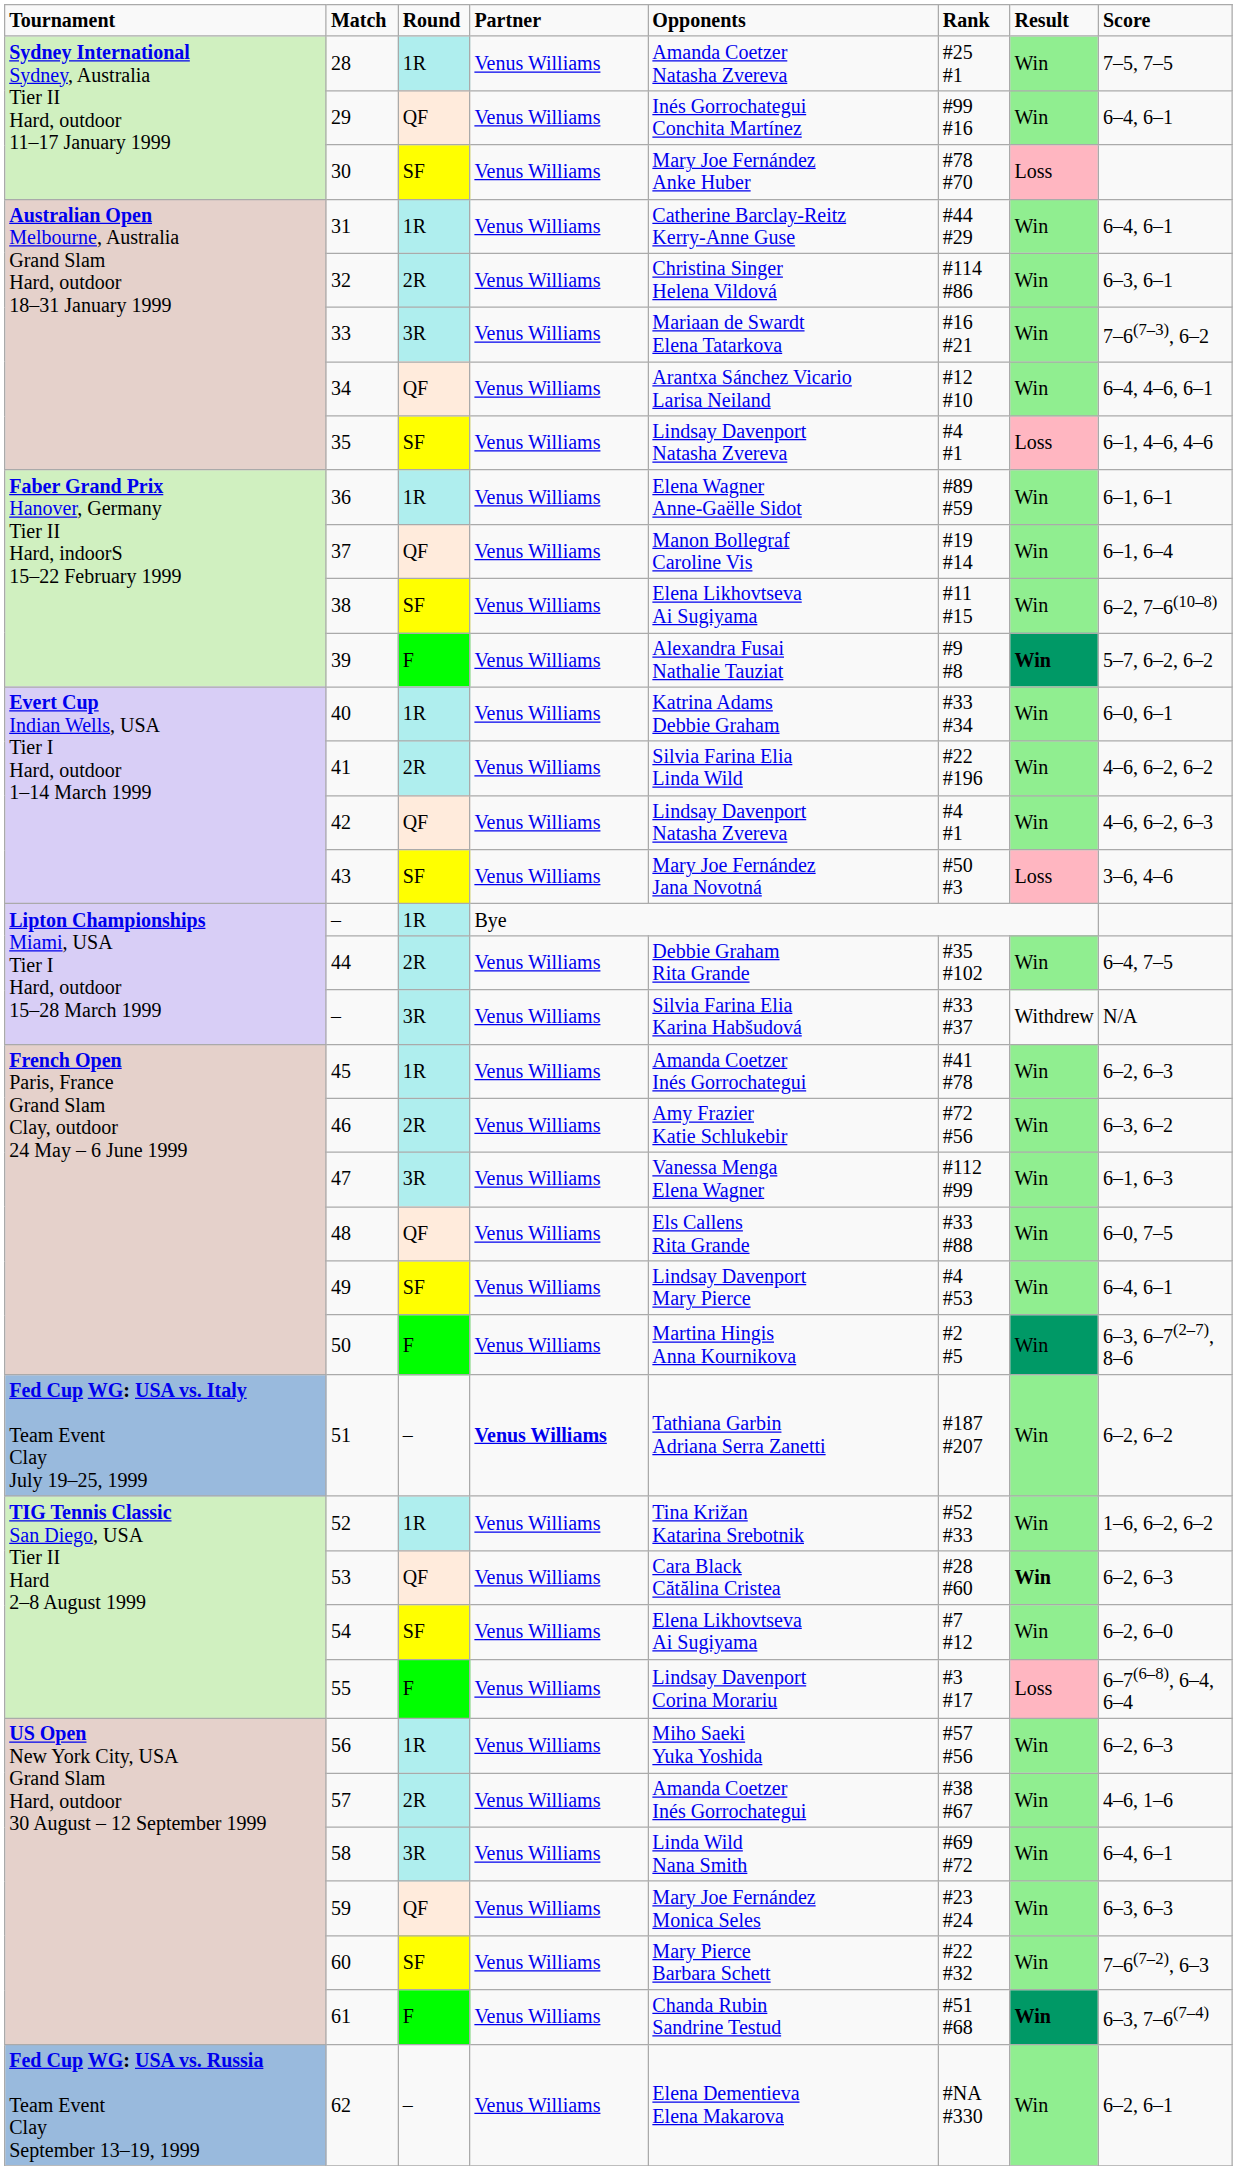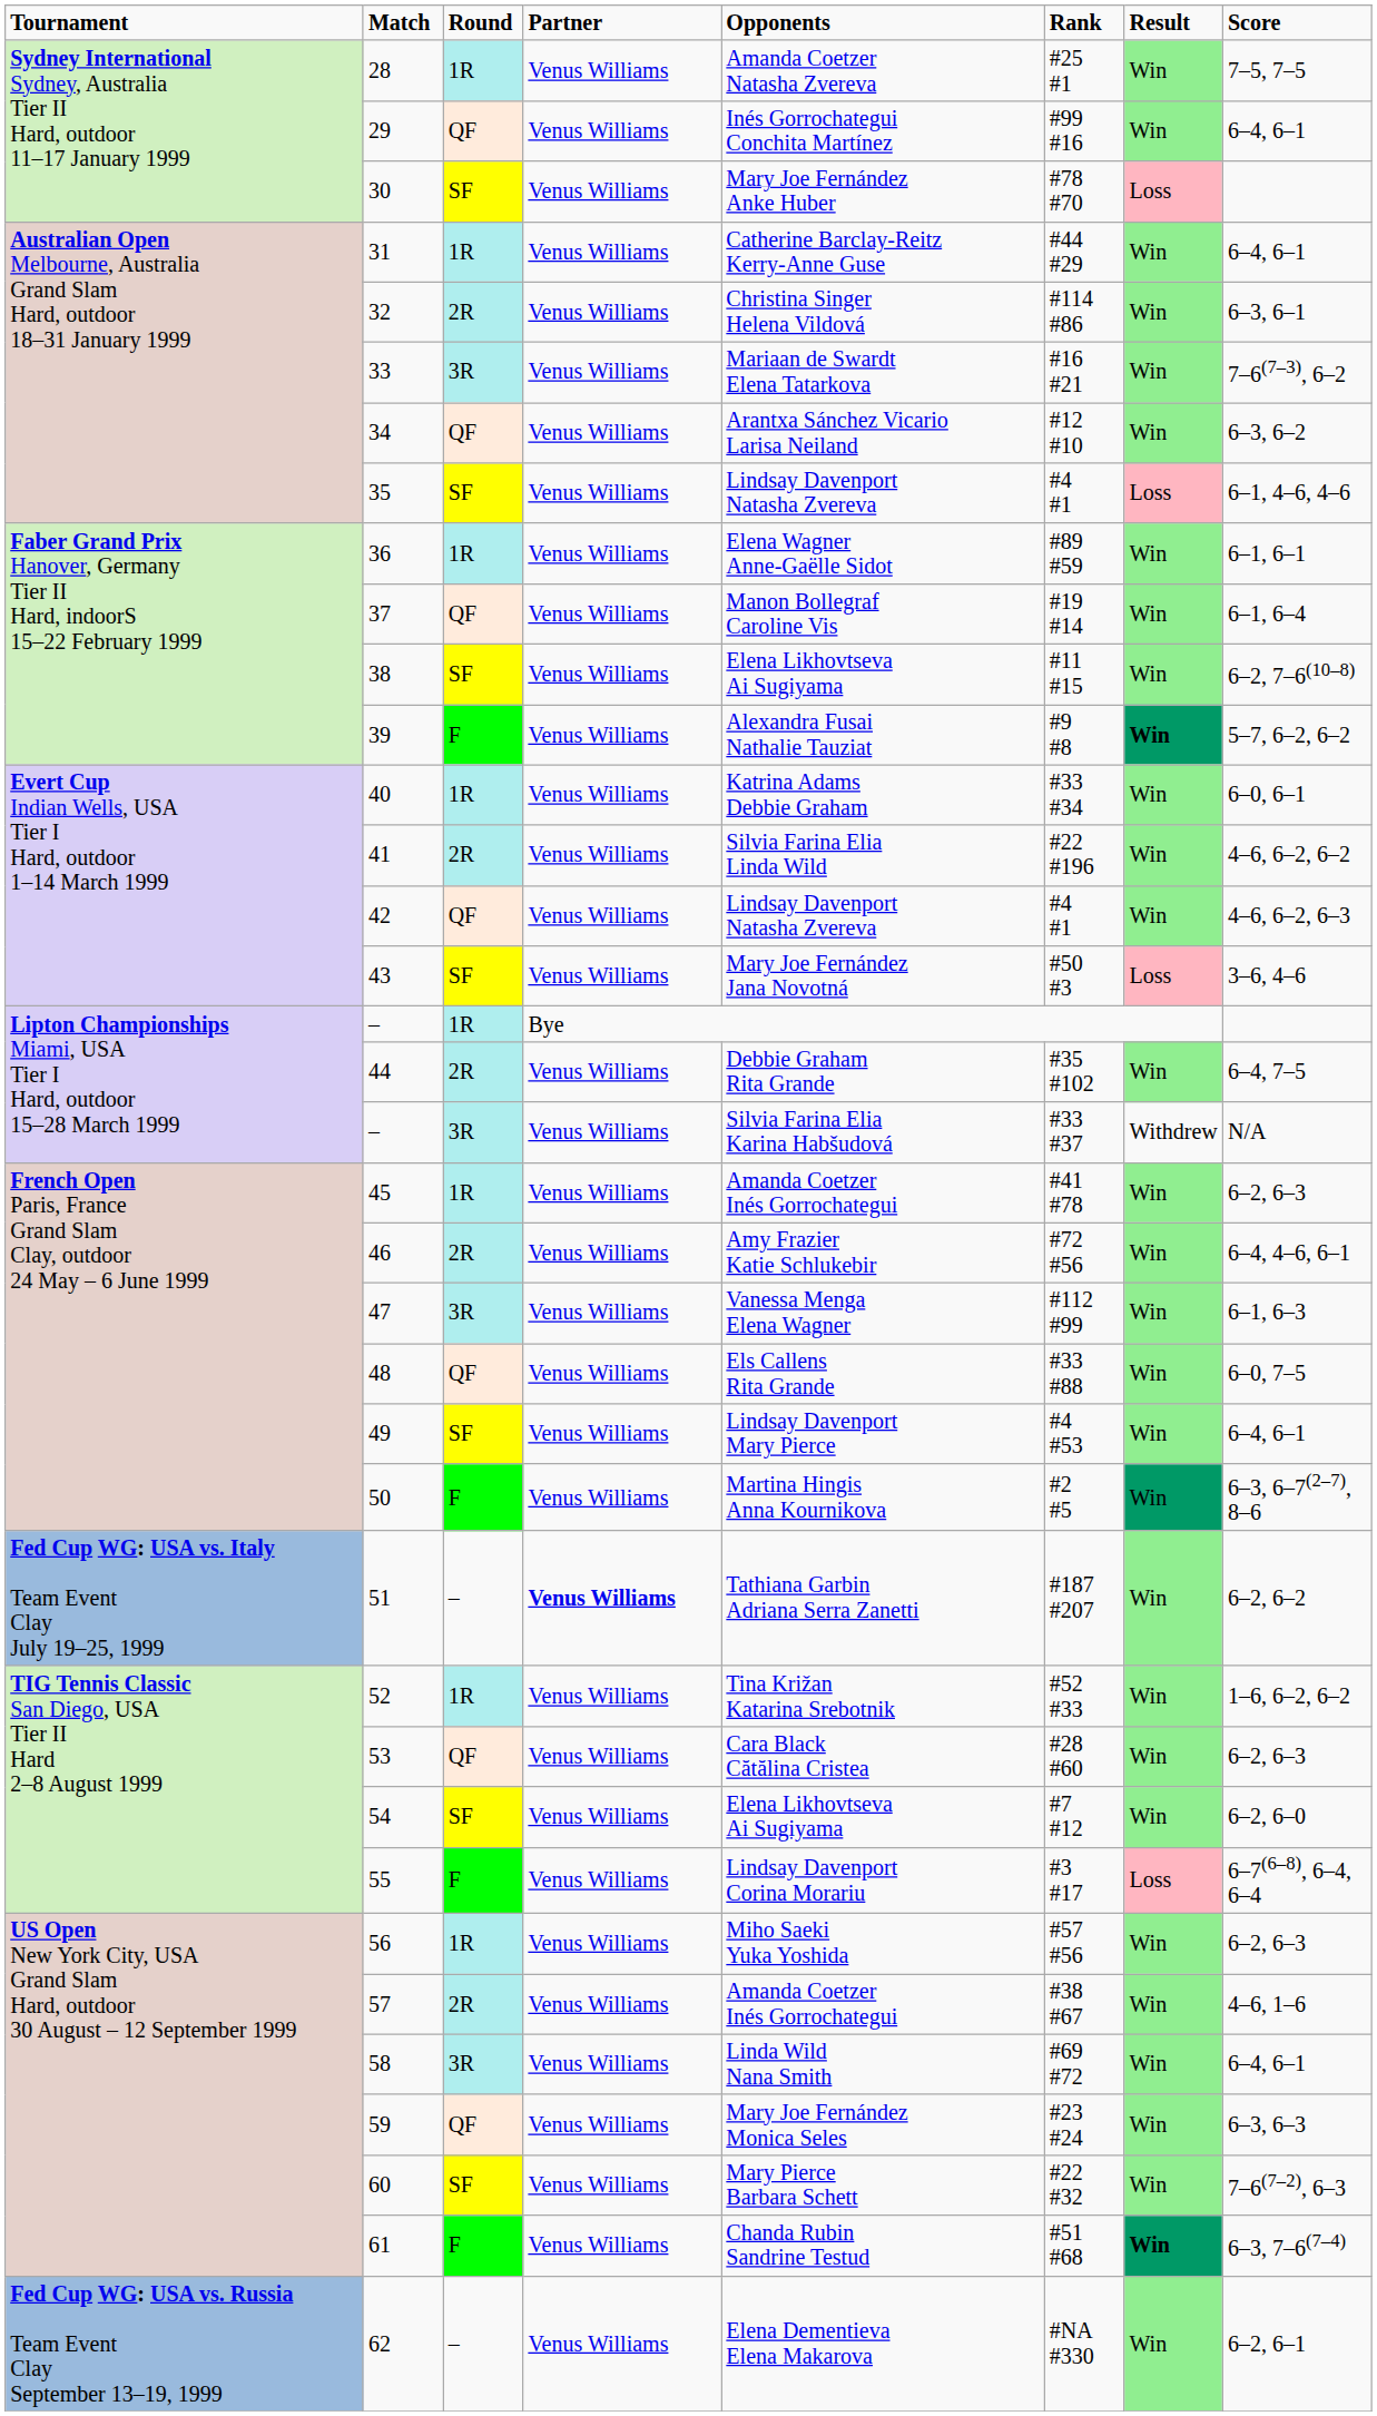 <table class="wikitable">
 <tr style="font-weight:bold">
 <td style="width:250px;">Tournament</td>
 <td style="width:50px;">Match</td>
 <td style="width:50px;">Round</td>
 <td style="width:135px;">Partner</td>
 <td style="width:225px;">Opponents</td>
 <td style="width:50px;">Rank</td>
 <td style="width:50px;">Result</td>
 <td style="width:100px;">Score</td>
 </tr>
 <tr>
 <td rowspan="3" style="background:#D0F0C0; text-align:left; vertical-align:top;"><strong><a href='#'>Sydney International</a></strong><br> <a href='#'>Sydney</a>, Australia<br>Tier II<br>Hard, outdoor<br>11–17 January 1999</td>
 <td>28</td>
 <td style="background:#afeeee;">1R</td>
 <td> <a href='#'>Venus Williams</a></td>
 <td> <a href='#'>Amanda Coetzer</a><br> <a href='#'>Natasha Zvereva</a></td>
 <td>#25<br>#1</td>
 <td bgcolor=lightgreen>Win</td>
 <td>7–5, 7–5</td>
 </tr>
 <tr>
 <td>29</td>
 <td style="background:#ffebdc;">QF</td>
 <td> <a href='#'>Venus Williams</a></td>
 <td> <a href='#'>Inés Gorrochategui</a><br> <a href='#'>Conchita Martínez</a></td>
 <td>#99<br>#16</td>
 <td bgcolor=lightgreen>Win</td>
 <td>6–4, 6–1</td>
 </tr>
 <tr>
 <td>30</td>
 <td style="background:yellow;">SF</td>
 <td> <a href='#'>Venus Williams</a></td>
 <td> <a href='#'>Mary Joe Fernández</a><br> <a href='#'>Anke Huber</a></td>
 <td>#78<br>#70</td>
 <td bgcolor=lightpink>Loss</td>
 <td></td>
 </tr>
 <tr>
 <td rowspan="5" style="background:#e5d1cb; text-align:left; vertical-align:top;"><strong><a href='#'>Australian Open</a></strong><br> <a href='#'>Melbourne</a>, Australia<br>Grand Slam<br>Hard, outdoor<br>18–31 January 1999</td>
 <td>31</td>
 <td style="background:#afeeee;">1R</td>
 <td> <a href='#'>Venus Williams</a></td>
 <td> <a href='#'>Catherine Barclay-Reitz</a><br> <a href='#'>Kerry-Anne Guse</a></td>
 <td>#44<br>#29</td>
 <td bgcolor=lightgreen>Win</td>
 <td>6–4, 6–1</td>
 </tr>
 <tr>
 <td>32</td>
 <td style="background:#afeeee;">2R</td>
 <td> <a href='#'>Venus Williams</a></td>
 <td> <a href='#'>Christina Singer</a><br> <a href='#'>Helena Vildová</a></td>
 <td>#114<br>#86</td>
 <td bgcolor=lightgreen>Win</td>
 <td>6–3, 6–1</td>
 </tr>
 <tr>
 <td>33</td>
 <td style="background:#afeeee;">3R</td>
 <td> <a href='#'>Venus Williams</a></td>
 <td> <a href='#'>Mariaan de Swardt</a><br> <a href='#'>Elena Tatarkova</a></td>
 <td>#16<br>#21</td>
 <td bgcolor=lightgreen>Win</td>
 <td>7–6<sup>(7–3)</sup>, 6–2</td>
 </tr>
 <tr>
 <td>34</td>
 <td style="background:#ffebdc;">QF</td>
 <td> <a href='#'>Venus Williams</a></td>
 <td> <a href='#'>Arantxa Sánchez Vicario</a><br> <a href='#'>Larisa Neiland</a></td>
 <td>#12<br>#10</td>
 <td bgcolor=lightgreen>Win</td>
-<td>6–4, 4–6, 6–1</td>
+<td>6–3, 6–2</td>
 </tr>
 <tr>
 <td>35</td>
 <td style="background:yellow;">SF</td>
 <td> <a href='#'>Venus Williams</a></td>
 <td> <a href='#'>Lindsay Davenport</a><br> <a href='#'>Natasha Zvereva</a></td>
 <td>#4<br>#1</td>
 <td bgcolor=lightpink>Loss</td>
 <td>6–1, 4–6, 4–6</td>
 </tr>
 <tr>
 <td rowspan=4 style="background:#D0F0C0; text-align:left; vertical-align:top;"><strong><a href='#'>Faber Grand Prix</a></strong><br> <a href='#'>Hanover</a>, Germany<br>Tier II<br>Hard, indoorS<br>15–22 February 1999</td>
 <td>36</td>
 <td style="background:#afeeee;">1R</td>
 <td> <a href='#'>Venus Williams</a></td>
 <td> <a href='#'>Elena Wagner</a><br> <a href='#'>Anne-Gaëlle Sidot</a></td>
 <td>#89<br>#59</td>
 <td bgcolor=lightgreen>Win</td>
 <td>6–1, 6–1</td>
 </tr>
 <tr>
 <td>37</td>
 <td style="background:#ffebdc;">QF</td>
 <td> <a href='#'>Venus Williams</a></td>
 <td> <a href='#'>Manon Bollegraf</a><br> <a href='#'>Caroline Vis</a></td>
 <td>#19<br>#14</td>
 <td bgcolor=lightgreen>Win</td>
 <td>6–1, 6–4</td>
 </tr>
 <tr>
 <td>38</td>
 <td style="background:yellow;">SF</td>
 <td> <a href='#'>Venus Williams</a></td>
 <td> <a href='#'>Elena Likhovtseva</a><br> <a href='#'>Ai Sugiyama</a></td>
 <td>#11<br>#15</td>
 <td bgcolor=lightgreen>Win</td>
 <td>6–2, 7–6<sup>(10–8)</sup></td>
 </tr>
 <tr>
 <td>39</td>
 <td style="background:lime;">F</td>
 <td> <a href='#'>Venus Williams</a></td>
 <td> <a href='#'>Alexandra Fusai</a><br> <a href='#'>Nathalie Tauziat</a></td>
 <td>#9<br>#8</td>
 <td bgcolor=#009966><strong>Win</strong></td>
 <td>5–7, 6–2, 6–2</td>
 </tr>
 <tr>
 <td rowspan=4 style="background:#d8cef6; text-align:left; vertical-align:top;"><strong><a href='#'>Evert Cup</a></strong><br> <a href='#'>Indian Wells</a>, USA<br>Tier I<br>Hard, outdoor<br>1–14 March 1999</td>
 <td>40</td>
 <td style="background:#afeeee;">1R</td>
 <td> <a href='#'>Venus Williams</a></td>
 <td> <a href='#'>Katrina Adams</a><br> <a href='#'>Debbie Graham</a></td>
 <td>#33<br>#34</td>
 <td bgcolor=lightgreen>Win</td>
 <td>6–0, 6–1</td>
 </tr>
 <tr>
 <td>41</td>
 <td style="background:#afeeee;">2R</td>
 <td> <a href='#'>Venus Williams</a></td>
 <td> <a href='#'>Silvia Farina Elia</a><br> <a href='#'>Linda Wild</a></td>
 <td>#22<br>#196</td>
 <td bgcolor=lightgreen>Win</td>
 <td>4–6, 6–2, 6–2</td>
 </tr>
 <tr>
 <td>42</td>
 <td style="background:#ffebdc;">QF</td>
 <td> <a href='#'>Venus Williams</a></td>
 <td> <a href='#'>Lindsay Davenport</a><br> <a href='#'>Natasha Zvereva</a></td>
 <td>#4<br>#1</td>
 <td bgcolor=lightgreen>Win</td>
 <td>4–6, 6–2, 6–3</td>
 </tr>
 <tr>
 <td>43</td>
 <td style="background:yellow;">SF</td>
 <td> <a href='#'>Venus Williams</a></td>
 <td> <a href='#'>Mary Joe Fernández</a><br> <a href='#'>Jana Novotná</a></td>
 <td>#50<br>#3</td>
 <td bgcolor=lightpink>Loss</td>
 <td>3–6, 4–6</td>
 </tr>
 <tr>
 <td rowspan=3 style="background:#d8cef6; text-align:left; vertical-align:top;"><strong><a href='#'>Lipton Championships</a></strong><br> <a href='#'>Miami</a>, USA<br>Tier I<br>Hard, outdoor<br>15–28 March 1999</td>
 <td>–</td>
 <td style="background:#afeeee;">1R</td>
 <td colspan=4>Bye</td>
 </tr>
 <tr>
 <td>44</td>
 <td style="background:#afeeee;">2R</td>
 <td> <a href='#'>Venus Williams</a></td>
 <td> <a href='#'>Debbie Graham</a><br> <a href='#'>Rita Grande</a></td>
 <td>#35<br>#102</td>
 <td bgcolor=lightgreen>Win</td>
 <td>6–4, 7–5</td>
 </tr>
 <tr>
 <td>–</td>
 <td style="background:#afeeee;">3R</td>
 <td> <a href='#'>Venus Williams</a></td>
 <td> <a href='#'>Silvia Farina Elia</a><br> <a href='#'>Karina Habšudová</a></td>
 <td>#33<br>#37</td>
 <td>Withdrew</td>
 <td>N/A</td>
 </tr>
 <tr>
 <td rowspan="6" style="background:#e5d1cb; text-align:left; vertical-align:top;"><strong><a href='#'>French Open</a></strong><br> Paris, France<br>Grand Slam<br>Clay, outdoor<br>24 May – 6 June 1999</td>
 <td>45</td>
 <td style="background:#afeeee;">1R</td>
 <td> <a href='#'>Venus Williams</a></td>
 <td> <a href='#'>Amanda Coetzer</a><br> <a href='#'>Inés Gorrochategui</a></td>
 <td>#41<br>#78</td>
 <td bgcolor=lightgreen>Win</td>
 <td>6–2, 6–3</td>
 </tr>
 <tr>
 <td>46</td>
 <td style="background:#afeeee;">2R</td>
 <td> <a href='#'>Venus Williams</a></td>
 <td> <a href='#'>Amy Frazier</a><br> <a href='#'>Katie Schlukebir</a></td>
 <td>#72<br>#56</td>
 <td bgcolor=lightgreen>Win</td>
-<td>6–3, 6–2</td>
+<td>6–4, 4–6, 6–1</td>
 </tr>
 <tr>
 <td>47</td>
 <td style="background:#afeeee;">3R</td>
 <td> <a href='#'>Venus Williams</a></td>
 <td> <a href='#'>Vanessa Menga</a><br> <a href='#'>Elena Wagner</a></td>
 <td>#112<br>#99</td>
 <td bgcolor=lightgreen>Win</td>
 <td>6–1, 6–3</td>
 </tr>
 <tr>
 <td>48</td>
 <td style="background:#ffebdc;">QF</td>
 <td> <a href='#'>Venus Williams</a></td>
 <td> <a href='#'>Els Callens</a><br> <a href='#'>Rita Grande</a></td>
 <td>#33<br>#88</td>
 <td bgcolor=lightgreen>Win</td>
 <td>6–0, 7–5</td>
 </tr>
 <tr>
 <td>49</td>
 <td style="background:yellow;">SF</td>
 <td> <a href='#'>Venus Williams</a></td>
 <td> <a href='#'>Lindsay Davenport</a><br> <a href='#'>Mary Pierce</a></td>
 <td>#4<br>#53</td>
 <td bgcolor=lightgreen>Win</td>
 <td>6–4, 6–1</td>
 </tr>
 <tr>
 <td>50</td>
 <td style="background:lime;">F</td>
 <td> <a href='#'>Venus Williams</a></td>
 <td> <a href='#'>Martina Hingis</a><br> <a href='#'>Anna Kournikova</a></td>
 <td>#2<br>#5</td>
 <td bgcolor=#009966>Win</td>
 <td>6–3, 6–7<sup>(2–7)</sup>, 8–6</td>
 </tr>
 <tr>
 <td style="background:#99badd; text-align:left; vertical-align:top;"><strong><a href='#'>Fed Cup</a> <a href='#'>WG</a>: <a href='#'>USA vs. Italy</a></strong> <br>  <br> Team Event <br> Clay <br> July 19–25, 1999</td>
 <td>51</td>
 <td>–</td>
 <td><strong> <a href='#'>Venus Williams</a></strong></td>
 <td> <a href='#'>Tathiana Garbin</a><br> <a href='#'>Adriana Serra Zanetti</a></td>
 <td>#187<br>#207</td>
 <td bgcolor=lightgreen>Win</td>
 <td>6–2, 6–2</td>
 </tr>
 <tr>
 <td rowspan=4 style="background:#D0F0C0; text-align:left; vertical-align:top;"><strong><a href='#'>TIG Tennis Classic</a></strong><br> <a href='#'>San Diego</a>, USA<br>Tier II<br>Hard<br>2–8 August 1999</td>
 <td>52</td>
 <td style="background:#afeeee;">1R</td>
 <td> <a href='#'>Venus Williams</a></td>
 <td> <a href='#'>Tina Križan</a><br> <a href='#'>Katarina Srebotnik</a></td>
 <td>#52<br>#33</td>
 <td bgcolor=lightgreen>Win</td>
 <td>1–6, 6–2, 6–2</td>
 </tr>
 <tr>
 <td>53</td>
 <td style="background:#ffebdc;">QF</td>
 <td> <a href='#'>Venus Williams</a></td>
 <td> <a href='#'>Cara Black</a><br> <a href='#'>Cătălina Cristea</a></td>
 <td>#28<br>#60</td>
-<td bgcolor=lightgreen><strong>Win</strong></td>
+<td bgcolor=lightgreen>Win</td>
 <td>6–2, 6–3</td>
 </tr>
 <tr>
 <td>54</td>
 <td style="background:yellow;">SF</td>
 <td> <a href='#'>Venus Williams</a></td>
 <td> <a href='#'>Elena Likhovtseva</a><br> <a href='#'>Ai Sugiyama</a></td>
 <td>#7<br>#12</td>
 <td bgcolor=lightgreen>Win</td>
 <td>6–2, 6–0</td>
 </tr>
 <tr>
 <td>55</td>
 <td style="background:lime;">F</td>
 <td> <a href='#'>Venus Williams</a></td>
 <td> <a href='#'>Lindsay Davenport</a><br> <a href='#'>Corina Morariu</a></td>
 <td>#3<br>#17</td>
 <td bgcolor=lightpink>Loss</td>
 <td>6–7<sup>(6–8)</sup>, 6–4, 6–4</td>
 </tr>
 <tr>
 <td rowspan="6" style="background:#e5d1cb; text-align:left; vertical-align:top;"><strong><a href='#'>US Open</a></strong><br> New York City, USA<br>Grand Slam<br>Hard, outdoor<br>30 August – 12 September 1999</td>
 <td>56</td>
 <td style="background:#afeeee;">1R</td>
 <td> <a href='#'>Venus Williams</a></td>
 <td> <a href='#'>Miho Saeki</a><br> <a href='#'>Yuka Yoshida</a></td>
 <td>#57<br>#56</td>
 <td bgcolor=lightgreen>Win</td>
 <td>6–2, 6–3</td>
 </tr>
 <tr>
 <td>57</td>
 <td style="background:#afeeee;">2R</td>
 <td> <a href='#'>Venus Williams</a></td>
 <td> <a href='#'>Amanda Coetzer</a><br> <a href='#'>Inés Gorrochategui</a></td>
 <td>#38<br>#67</td>
 <td bgcolor=lightgreen>Win</td>
 <td>4–6, 1–6</td>
 </tr>
 <tr>
 <td>58</td>
 <td style="background:#afeeee;">3R</td>
 <td> <a href='#'>Venus Williams</a></td>
 <td> <a href='#'>Linda Wild</a><br> <a href='#'>Nana Smith</a></td>
 <td>#69<br>#72</td>
 <td bgcolor=lightgreen>Win</td>
 <td>6–4, 6–1</td>
 </tr>
 <tr>
 <td>59</td>
 <td style="background:#ffebdc;">QF</td>
 <td> <a href='#'>Venus Williams</a></td>
 <td> <a href='#'>Mary Joe Fernández</a><br> <a href='#'>Monica Seles</a></td>
 <td>#23<br>#24</td>
 <td bgcolor=lightgreen>Win</td>
 <td>6–3, 6–3</td>
 </tr>
 <tr>
 <td>60</td>
 <td style="background:yellow;">SF</td>
 <td> <a href='#'>Venus Williams</a></td>
 <td> <a href='#'>Mary Pierce</a><br> <a href='#'>Barbara Schett</a></td>
 <td>#22<br>#32</td>
 <td bgcolor=lightgreen>Win</td>
 <td>7–6<sup>(7–2)</sup>, 6–3</td>
 </tr>
 <tr>
 <td>61</td>
 <td style="background:lime;">F</td>
 <td> <a href='#'>Venus Williams</a></td>
 <td> <a href='#'>Chanda Rubin</a><br> <a href='#'>Sandrine Testud</a></td>
 <td>#51<br>#68</td>
 <td bgcolor=#009966><strong>Win</strong></td>
 <td>6–3, 7–6<sup>(7–4)</sup></td>
 </tr>
 <tr>
 <td style="background:#99badd; text-align:left; vertical-align:top;"><strong><a href='#'>Fed Cup</a> <a href='#'>WG</a>: <a href='#'>USA vs. Russia</a></strong> <br>  <br> Team Event <br> Clay <br> September 13–19, 1999</td>
 <td>62</td>
 <td>–</td>
 <td> <a href='#'>Venus Williams</a></td>
 <td> <a href='#'>Elena Dementieva</a><br> <a href='#'>Elena Makarova</a></td>
 <td>#NA<br>#330</td>
 <td bgcolor=lightgreen>Win</td>
 <td>6–2, 6–1</td>
 </tr>
 </table>
